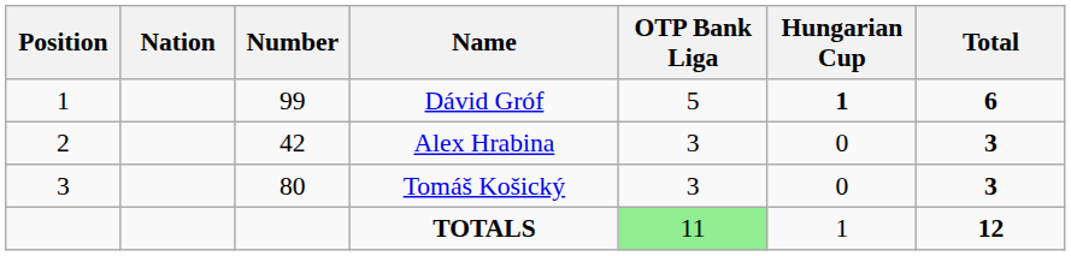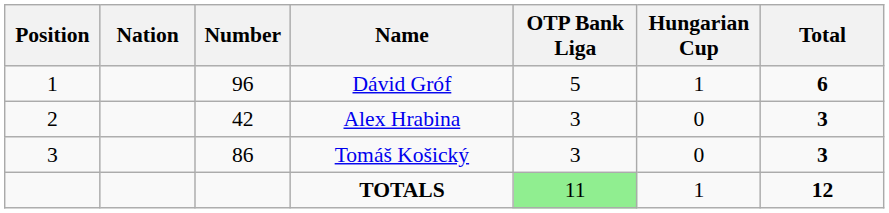 <table class="wikitable" style="font-size: 95%; text-align: center;">
 <tr>
 <th width=60>Position</th>
 <th width=60>Nation</th>
 <th width=60>Number</th>
 <th width=150>Name</th>
 <th width=80>OTP Bank Liga</th>
 <th width=80>Hungarian Cup</th>
 <th width=80>Total</th>
 </tr>
 <tr>
 <td>1</td>
 <td></td>
-<td>99</td>
+<td>96</td>
 <td><a href='#'>Dávid Gróf</a></td>
 <td>5</td>
-<td><strong>1</strong></td>
+<td>1</td>
 <td><strong>6</strong></td>
 </tr>
 <tr>
 <td>2</td>
 <td></td>
 <td>42</td>
 <td><a href='#'>Alex Hrabina</a></td>
 <td>3</td>
 <td>0</td>
 <td><strong>3</strong></td>
 </tr>
 <tr>
 <td>3</td>
 <td></td>
-<td>80</td>
+<td>86</td>
 <td><a href='#'>Tomáš Košický</a></td>
 <td>3</td>
 <td>0</td>
 <td><strong>3</strong></td>
 </tr>
 <tr>
 <td></td>
 <td></td>
 <td></td>
 <td><strong>TOTALS</strong></td>
 <td style="background: lightgreen;">11</td>
 <td>1</td>
 <td><strong>12</strong></td>
 </tr>
 </table>
